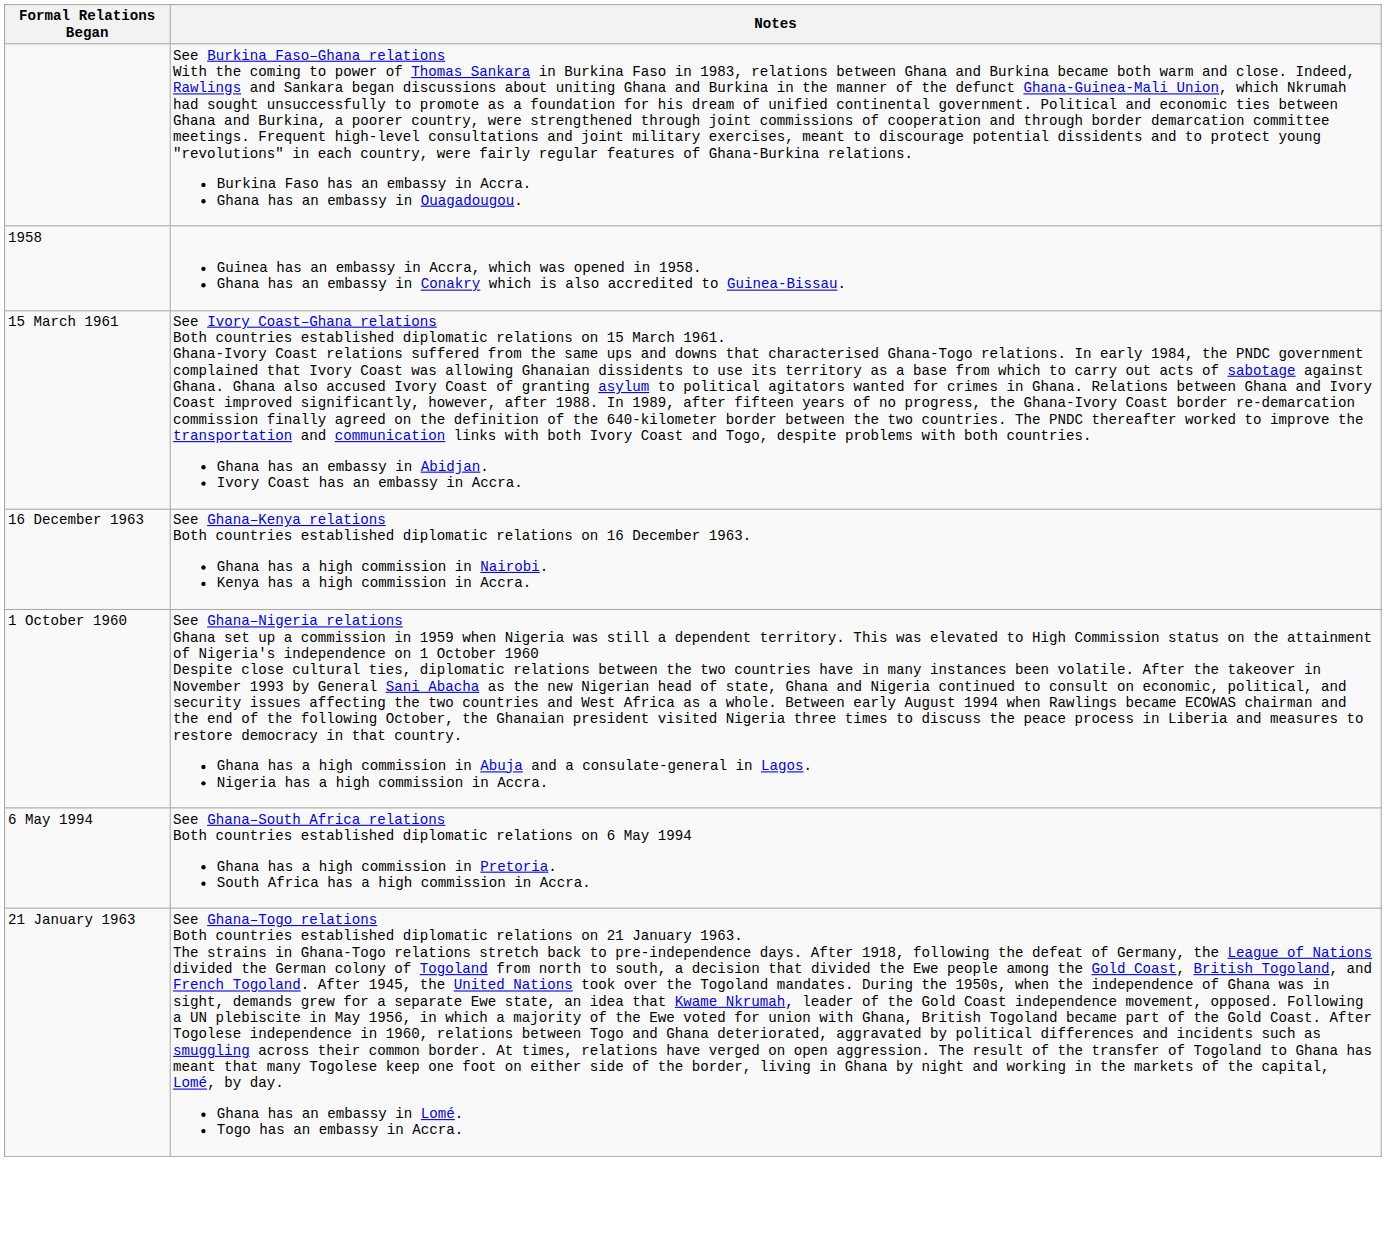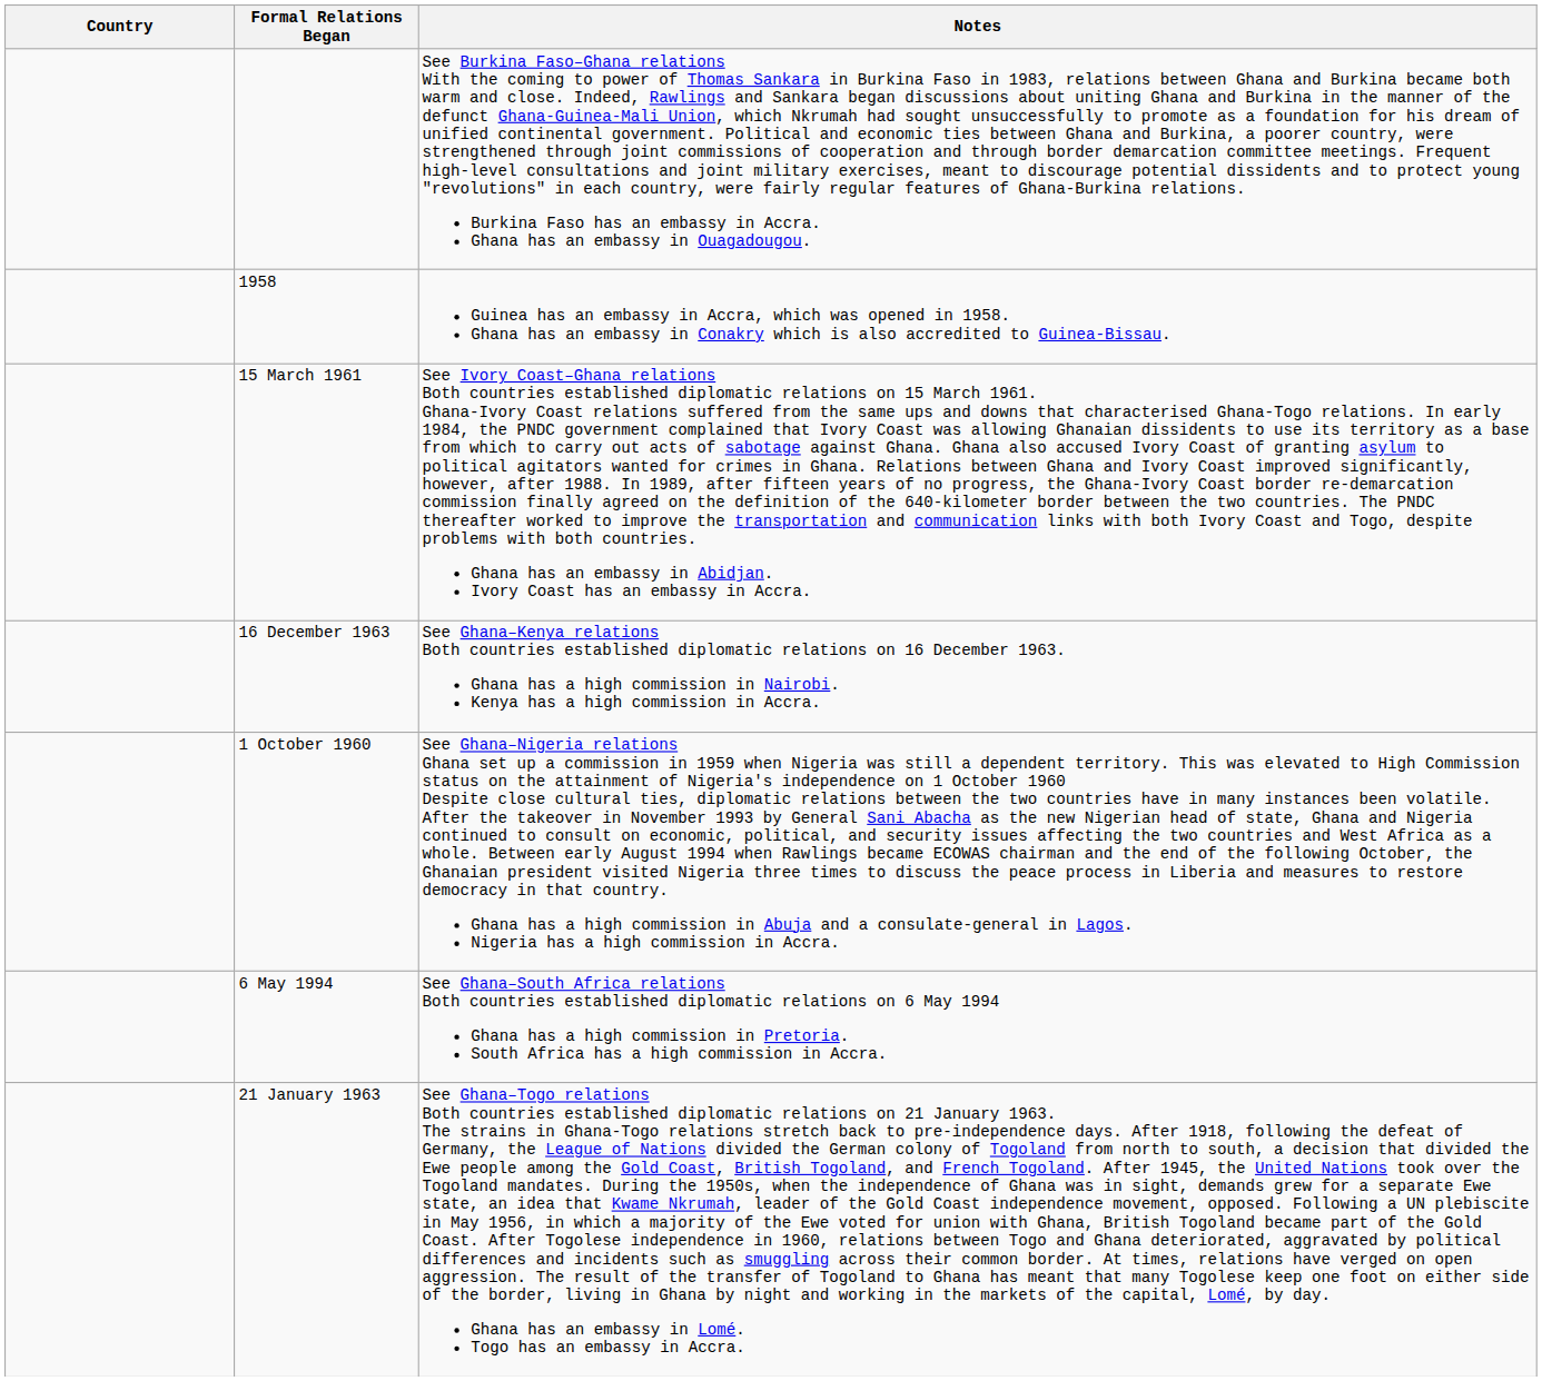 <table class="wikitable sortable" style="width:100%; margin:auto;">
 <tr>
+<th style="width:15%;">Country</th>
 <th style="width:12%;">Formal Relations Began</th>
 <th>Notes</th>
 </tr>
 <tr valign="top">
 <td></td>
+<td></td>
 <td>See <a href='#'>Burkina Faso–Ghana relations</a><br>With the coming to power of <a href='#'>Thomas Sankara</a> in Burkina Faso in 1983, relations between Ghana and Burkina became both warm and close. Indeed, <a href='#'>Rawlings</a> and Sankara began discussions about uniting Ghana and Burkina in the manner of the defunct <a href='#'>Ghana-Guinea-Mali Union</a>, which Nkrumah had sought unsuccessfully to promote as a foundation for his dream of unified continental government. Political and economic ties between Ghana and Burkina, a poorer country, were strengthened through joint commissions of cooperation and through border demarcation committee meetings. Frequent high-level consultations and joint military exercises, meant to discourage potential dissidents and to protect young "revolutions" in each country, were fairly regular features of Ghana-Burkina relations.<ul><li>Burkina Faso has an embassy in Accra.</li><li>Ghana has an embassy in <a href='#'>Ouagadougou</a>.</li></ul></td>
 </tr>
 <tr valign="top">
+<td></td>
 <td>1958</td>
 <td><br><ul><li>Guinea has an embassy in Accra, which was opened in 1958.</li><li>Ghana has an embassy in <a href='#'>Conakry</a> which is also accredited to <a href='#'>Guinea-Bissau</a>.</li></ul></td>
 </tr>
 <tr valign="top">
+<td></td>
 <td>15 March 1961</td>
 <td>See <a href='#'>Ivory Coast–Ghana relations</a><br>Both countries established diplomatic relations on 15 March 1961.<br>Ghana-Ivory Coast relations suffered from the same ups and downs that characterised Ghana-Togo relations. In early 1984, the PNDC government complained that Ivory Coast was allowing Ghanaian dissidents to use its territory as a base from which to carry out acts of <a href='#'>sabotage</a> against Ghana.  Ghana also accused Ivory Coast of granting <a href='#'>asylum</a> to political agitators wanted for crimes in Ghana. Relations between Ghana and Ivory Coast improved significantly, however, after 1988.  In 1989, after fifteen years of no progress, the Ghana-Ivory Coast border re-demarcation commission finally agreed on the definition of the 640-kilometer border between the two countries. The PNDC thereafter worked to improve the <a href='#'>transportation</a> and <a href='#'>communication</a> links with both Ivory Coast and Togo, despite problems with both countries.<ul><li>Ghana has an embassy in <a href='#'>Abidjan</a>.</li><li>Ivory Coast has an embassy in Accra.</li></ul></td>
 </tr>
 <tr valign="top">
+<td></td>
 <td>16 December 1963</td>
 <td>See <a href='#'>Ghana–Kenya relations</a><br>Both countries established diplomatic relations on 16 December 1963.<ul><li>Ghana has a high commission in <a href='#'>Nairobi</a>.</li><li>Kenya has a high commission in Accra.</li></ul></td>
 </tr>
 <tr valign="top">
+<td></td>
 <td>1 October 1960</td>
 <td>See <a href='#'>Ghana–Nigeria relations</a><br>Ghana set up a commission in 1959 when Nigeria was still a dependent territory. This was elevated to High Commission status on the attainment of Nigeria's independence on 1 October 1960<br>Despite close cultural ties, diplomatic relations between the two countries have in many instances been volatile. After the takeover in November 1993 by General <a href='#'>Sani Abacha</a> as the new Nigerian head of state, Ghana and Nigeria continued to consult on economic, political, and security issues affecting the two countries and West Africa as a whole.  Between early August 1994 when Rawlings became ECOWAS chairman and the end of the following October, the Ghanaian president visited Nigeria three times to discuss the peace process in Liberia and measures to restore democracy in that country.<ul><li>Ghana has a high commission in <a href='#'>Abuja</a> and a consulate-general in <a href='#'>Lagos</a>.</li><li>Nigeria has a high commission in Accra.</li></ul></td>
 </tr>
 <tr valign="top">
+<td></td>
 <td>6 May 1994</td>
 <td>See <a href='#'>Ghana–South Africa relations</a><br>Both countries established diplomatic relations on 6 May 1994<br><ul><li>Ghana has a high commission in <a href='#'>Pretoria</a>.</li><li>South Africa has a high commission in Accra.</li></ul></td>
 </tr>
 <tr valign="top">
+<td></td>
 <td>21 January 1963</td>
 <td>See <a href='#'>Ghana–Togo relations</a><br>Both countries established diplomatic relations on 21 January 1963.<br>The strains in Ghana-Togo relations stretch back to pre-independence days. After 1918, following the defeat of Germany, the <a href='#'>League of Nations</a> divided the German colony of <a href='#'>Togoland</a> from north to south, a decision that divided the Ewe people among the <a href='#'>Gold Coast</a>, <a href='#'>British Togoland</a>, and <a href='#'>French Togoland</a>. After 1945, the <a href='#'>United Nations</a> took over the Togoland mandates.  During the 1950s, when the independence of Ghana was in sight, demands grew for a separate Ewe state, an idea that <a href='#'>Kwame Nkrumah</a>, leader of the Gold Coast independence movement, opposed.  Following a UN plebiscite in May 1956, in which a majority of the Ewe voted for union with Ghana, British Togoland became part of the Gold Coast.  After Togolese independence in 1960, relations between Togo and Ghana deteriorated, aggravated by political differences and incidents such as <a href='#'>smuggling</a> across their common border. At times, relations have verged on open aggression. The result of the transfer of Togoland to Ghana has meant that many Togolese keep one foot on either side of the border, living in Ghana by night and working in the markets of the capital, <a href='#'>Lomé</a>, by day.<ul><li>Ghana has an embassy in <a href='#'>Lomé</a>.</li><li>Togo has an embassy in Accra.</li></ul></td>
 </tr>
 </table>
